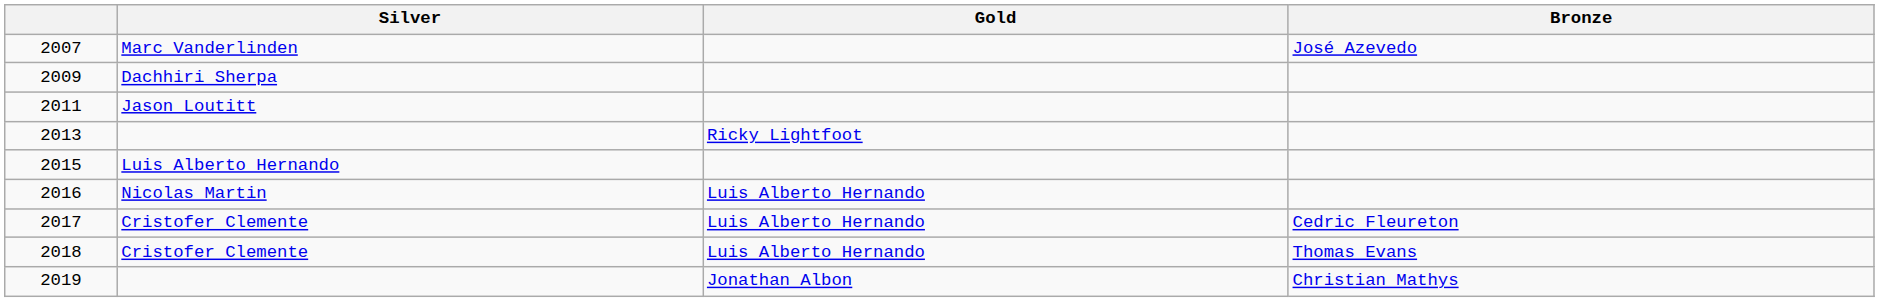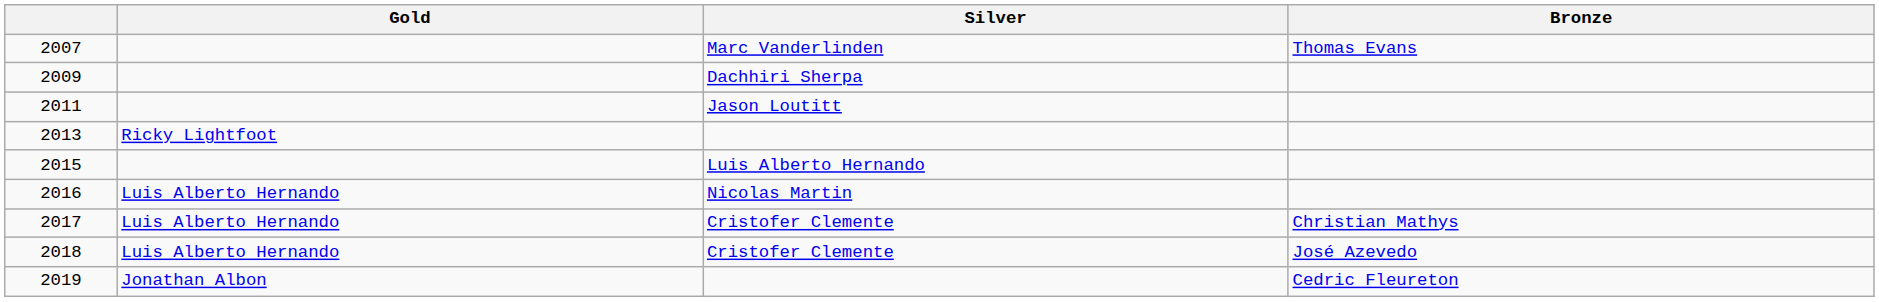 <table class="wikitable" width=100% style="font-size:90%; text-align:left;">
 <tr>
 <th width="10"></th>
+<th width="170">Gold</th>
 <th width="170">Silver</th>
-<th width="170">Gold</th>
 <th width="170">Bronze</th>
 </tr>
 <tr>
 <td align="center">2007</td>
+<td> </td>
 <td> <a href='#'>Marc Vanderlinden</a></td>
-<td> </td>
-<td> <a href='#'>José Azevedo</a></td>
+<td> <a href='#'>Thomas Evans</a></td>
 </tr>
 <tr>
 <td align="center">2009</td>
+<td> </td>
 <td> <a href='#'>Dachhiri Sherpa</a></td>
+<td> </td>
+</tr>
+<tr>
+<td align="center">2011</td>
+<td> </td>
+<td> <a href='#'>Jason Loutitt</a></td>
+<td> </td>
+</tr>
+<tr>
+<td align="center">2013</td>
+<td> <a href='#'>Ricky Lightfoot</a></td>
 <td> </td>
 <td> </td>
 </tr>
 <tr>
-<td align="center">2011</td>
-<td> <a href='#'>Jason Loutitt</a></td>
+<td align="center">2015</td>
 <td> </td>
-<td> </td>
-</tr>
-<tr>
-<td align="center">2013</td>
-<td> </td>
-<td> <a href='#'>Ricky Lightfoot</a></td>
-<td> </td>
-</tr>
-<tr>
-<td align="center">2015</td>
 <td> <a href='#'>Luis Alberto Hernando</a></td>
-<td> </td>
 <td> </td>
 </tr>
 <tr>
 <td align="center">2016</td>
+<td> <a href='#'>Luis Alberto Hernando</a></td>
 <td> <a href='#'>Nicolas Martin</a></td>
-<td> <a href='#'>Luis Alberto Hernando</a></td>
 <td> </td>
 </tr>
 <tr>
 <td align="center">2017</td>
+<td> <a href='#'>Luis Alberto Hernando</a></td>
 <td> <a href='#'>Cristofer Clemente</a></td>
-<td> <a href='#'>Luis Alberto Hernando</a></td>
-<td> <a href='#'>Cedric Fleureton</a></td>
+<td> <a href='#'>Christian Mathys</a></td>
 </tr>
 <tr>
 <td align="center">2018</td>
+<td> <a href='#'>Luis Alberto Hernando</a></td>
 <td> <a href='#'>Cristofer Clemente</a></td>
-<td> <a href='#'>Luis Alberto Hernando</a></td>
-<td> <a href='#'>Thomas Evans</a></td>
+<td> <a href='#'>José Azevedo</a></td>
 </tr>
 <tr>
 <td align="center">2019</td>
+<td> <a href='#'>Jonathan Albon</a></td>
 <td> </td>
-<td> <a href='#'>Jonathan Albon</a></td>
-<td> <a href='#'>Christian Mathys</a></td>
+<td> <a href='#'>Cedric Fleureton</a></td>
 </tr>
 </table>
